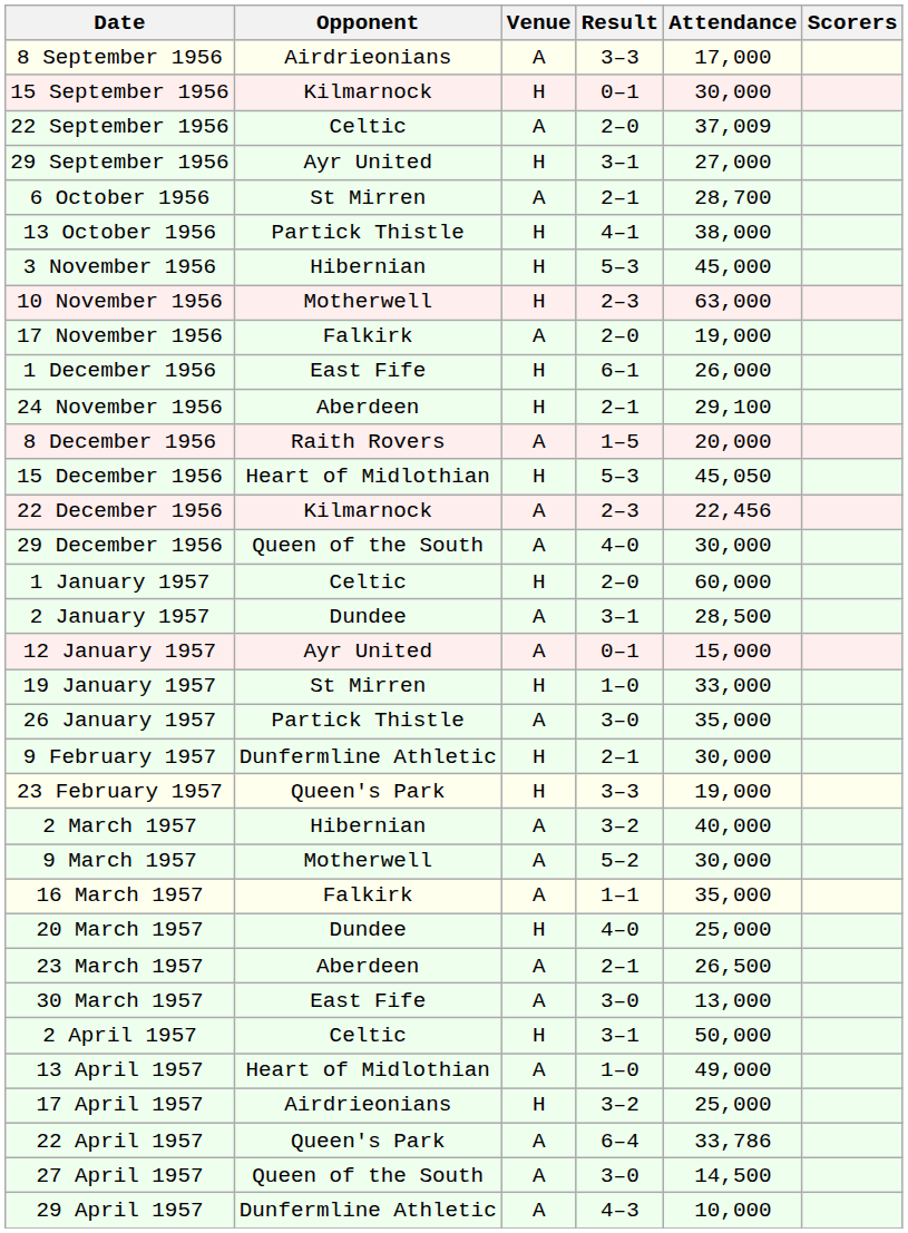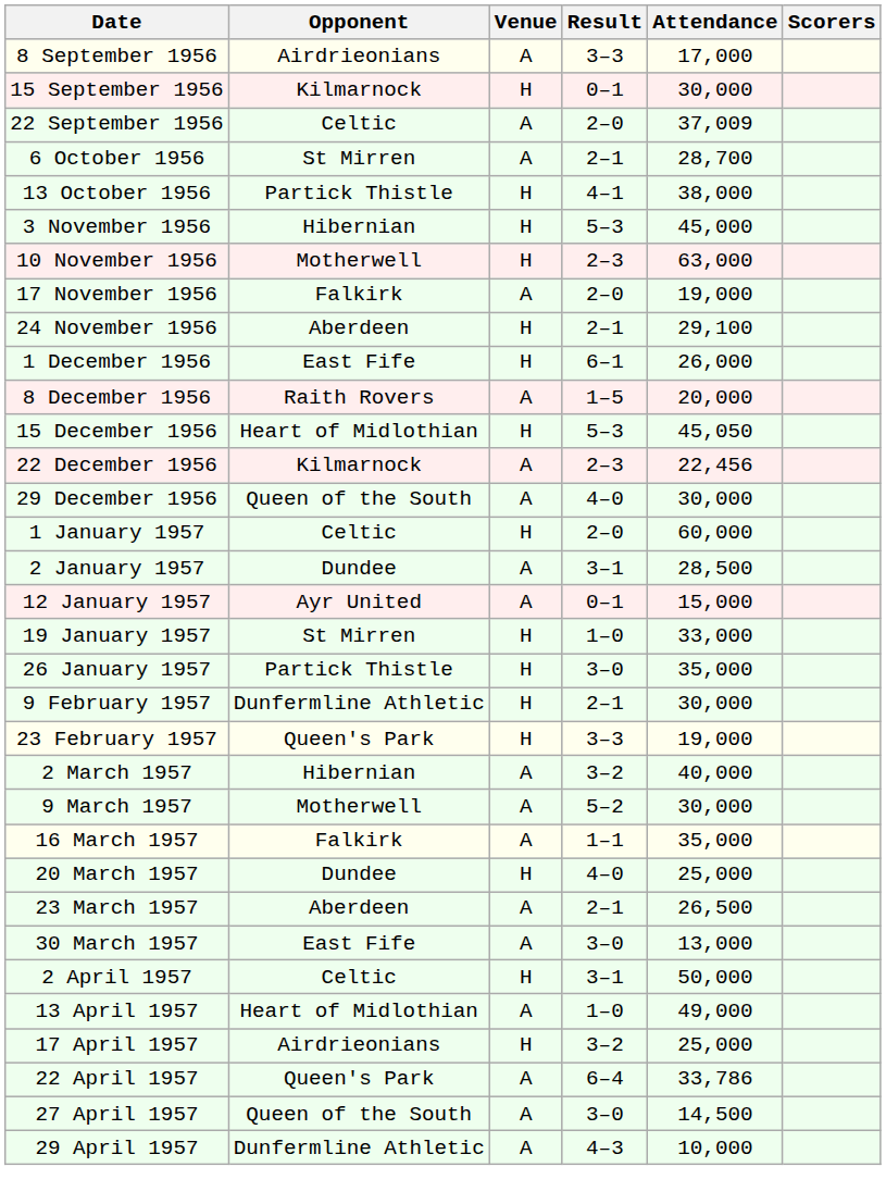 <table class="wikitable sortable" style="font-size:100%; text-align:center">
 <tr>
 <th>Date</th>
 <th>Opponent</th>
 <th>Venue</th>
 <th>Result</th>
 <th>Attendance</th>
 <th>Scorers</th>
 </tr>
 <tr bgcolor = "#FFFFEE">
 <td>8 September 1956</td>
 <td>Airdrieonians</td>
 <td>A</td>
 <td>3–3</td>
 <td>17,000</td>
 <td></td>
 </tr>
 <tr bgcolor = "#FFEEEE">
 <td>15 September 1956</td>
 <td>Kilmarnock</td>
 <td>H</td>
 <td>0–1</td>
 <td>30,000</td>
 <td></td>
 </tr>
 <tr bgcolor = "#EEFFEE">
 <td>22 September 1956</td>
 <td>Celtic</td>
 <td>A</td>
 <td>2–0</td>
 <td>37,009</td>
-<td></td>
-</tr>
-<tr bgcolor = "#EEFFEE">
-<td>29 September 1956</td>
-<td>Ayr United</td>
-<td>H</td>
-<td>3–1</td>
-<td>27,000</td>
 <td></td>
 </tr>
 <tr bgcolor = "#EEFFEE">
 <td>6 October 1956</td>
 <td>St Mirren</td>
 <td>A</td>
 <td>2–1</td>
 <td>28,700</td>
 <td></td>
 </tr>
 <tr bgcolor = "#EEFFEE">
 <td>13 October 1956</td>
 <td>Partick Thistle</td>
 <td>H</td>
 <td>4–1</td>
 <td>38,000</td>
 <td></td>
 </tr>
 <tr bgcolor = "#EEFFEE">
 <td>3 November 1956</td>
 <td>Hibernian</td>
 <td>H</td>
 <td>5–3</td>
 <td>45,000</td>
 <td></td>
 </tr>
 <tr bgcolor = "#FFEEEE">
 <td>10 November 1956</td>
 <td>Motherwell</td>
 <td>H</td>
 <td>2–3</td>
 <td>63,000</td>
 <td></td>
 </tr>
 <tr bgcolor = "#EEFFEE">
 <td>17 November 1956</td>
 <td>Falkirk</td>
 <td>A</td>
 <td>2–0</td>
 <td>19,000</td>
 <td></td>
 </tr>
 <tr bgcolor = "#EEFFEE">
+<td>24 November 1956</td>
+<td>Aberdeen</td>
+<td>H</td>
+<td>2–1</td>
+<td>29,100</td>
+<td></td>
+</tr>
+<tr bgcolor = "#EEFFEE">
 <td>1 December 1956</td>
 <td>East Fife</td>
 <td>H</td>
 <td>6–1</td>
 <td>26,000</td>
-<td></td>
-</tr>
-<tr bgcolor = "#EEFFEE">
-<td>24 November 1956</td>
-<td>Aberdeen</td>
-<td>H</td>
-<td>2–1</td>
-<td>29,100</td>
 <td></td>
 </tr>
 <tr bgcolor = "#FFEEEE">
 <td>8 December 1956</td>
 <td>Raith Rovers</td>
 <td>A</td>
 <td>1–5</td>
 <td>20,000</td>
 <td></td>
 </tr>
 <tr bgcolor = "#EEFFEE">
 <td>15 December 1956</td>
 <td>Heart of Midlothian</td>
 <td>H</td>
 <td>5–3</td>
 <td>45,050</td>
 <td></td>
 </tr>
 <tr bgcolor = "#FFEEEE">
 <td>22 December 1956</td>
 <td>Kilmarnock</td>
 <td>A</td>
 <td>2–3</td>
 <td>22,456</td>
 <td></td>
 </tr>
 <tr bgcolor = "#EEFFEE">
 <td>29 December 1956</td>
 <td>Queen of the South</td>
 <td>A</td>
 <td>4–0</td>
 <td>30,000</td>
 <td></td>
 </tr>
 <tr bgcolor = "#EEFFEE">
 <td>1 January 1957</td>
 <td>Celtic</td>
 <td>H</td>
 <td>2–0</td>
 <td>60,000</td>
 <td></td>
 </tr>
 <tr bgcolor = "#EEFFEE">
 <td>2 January 1957</td>
 <td>Dundee</td>
 <td>A</td>
 <td>3–1</td>
 <td>28,500</td>
 <td></td>
 </tr>
 <tr bgcolor = "#FFEEEE">
 <td>12 January 1957</td>
 <td>Ayr United</td>
 <td>A</td>
 <td>0–1</td>
 <td>15,000</td>
 <td></td>
 </tr>
 <tr bgcolor = "#EEFFEE">
 <td>19 January 1957</td>
 <td>St Mirren</td>
 <td>H</td>
 <td>1–0</td>
 <td>33,000</td>
 <td></td>
 </tr>
 <tr bgcolor = "#EEFFEE">
 <td>26 January 1957</td>
 <td>Partick Thistle</td>
-<td>A</td>
+<td>H</td>
 <td>3–0</td>
 <td>35,000</td>
 <td></td>
 </tr>
 <tr bgcolor = "#EEFFEE">
 <td>9 February 1957</td>
 <td>Dunfermline Athletic</td>
 <td>H</td>
 <td>2–1</td>
 <td>30,000</td>
 <td></td>
 </tr>
 <tr bgcolor = "#FFFFEE">
 <td>23 February 1957</td>
 <td>Queen's Park</td>
 <td>H</td>
 <td>3–3</td>
 <td>19,000</td>
 <td></td>
 </tr>
 <tr bgcolor = "#EEFFEE">
 <td>2 March 1957</td>
 <td>Hibernian</td>
 <td>A</td>
 <td>3–2</td>
 <td>40,000</td>
 <td></td>
 </tr>
 <tr bgcolor = "#EEFFEE">
 <td>9 March 1957</td>
 <td>Motherwell</td>
 <td>A</td>
 <td>5–2</td>
 <td>30,000</td>
 <td></td>
 </tr>
 <tr bgcolor = "#FFFFEE">
 <td>16 March 1957</td>
 <td>Falkirk</td>
 <td>A</td>
 <td>1–1</td>
 <td>35,000</td>
 <td></td>
 </tr>
 <tr bgcolor = "#EEFFEE">
 <td>20 March 1957</td>
 <td>Dundee</td>
 <td>H</td>
 <td>4–0</td>
 <td>25,000</td>
 <td></td>
 </tr>
 <tr bgcolor = "#EEFFEE">
 <td>23 March 1957</td>
 <td>Aberdeen</td>
 <td>A</td>
 <td>2–1</td>
 <td>26,500</td>
 <td></td>
 </tr>
 <tr bgcolor = "#EEFFEE">
 <td>30 March 1957</td>
 <td>East Fife</td>
 <td>A</td>
 <td>3–0</td>
 <td>13,000</td>
 <td></td>
 </tr>
 <tr bgcolor = "#EEFFEE">
 <td>2 April 1957</td>
 <td>Celtic</td>
 <td>H</td>
 <td>3–1</td>
 <td>50,000</td>
 <td></td>
 </tr>
 <tr bgcolor = "#EEFFEE">
 <td>13 April 1957</td>
 <td>Heart of Midlothian</td>
 <td>A</td>
 <td>1–0</td>
 <td>49,000</td>
 <td></td>
 </tr>
 <tr bgcolor = "#EEFFEE">
 <td>17 April 1957</td>
 <td>Airdrieonians</td>
 <td>H</td>
 <td>3–2</td>
 <td>25,000</td>
 <td></td>
 </tr>
 <tr bgcolor = "#EEFFEE">
 <td>22 April 1957</td>
 <td>Queen's Park</td>
 <td>A</td>
 <td>6–4</td>
 <td>33,786</td>
 <td></td>
 </tr>
 <tr bgcolor = "#EEFFEE">
 <td>27 April 1957</td>
 <td>Queen of the South</td>
 <td>A</td>
 <td>3–0</td>
 <td>14,500</td>
 <td></td>
 </tr>
 <tr bgcolor = "#EEFFEE">
 <td>29 April 1957</td>
 <td>Dunfermline Athletic</td>
 <td>A</td>
 <td>4–3</td>
 <td>10,000</td>
 <td></td>
 </tr>
 </table>
